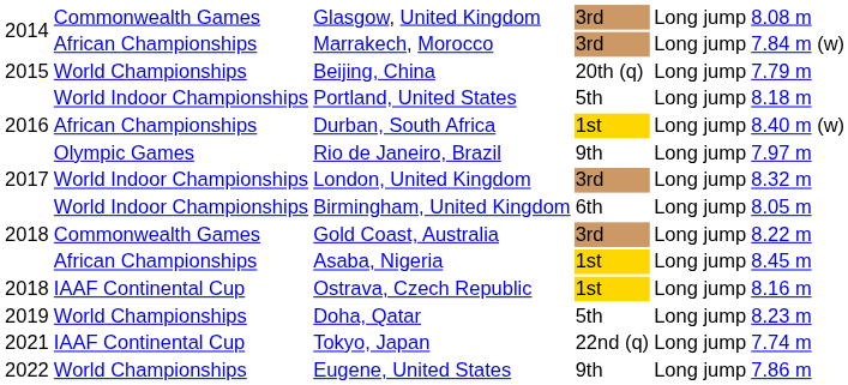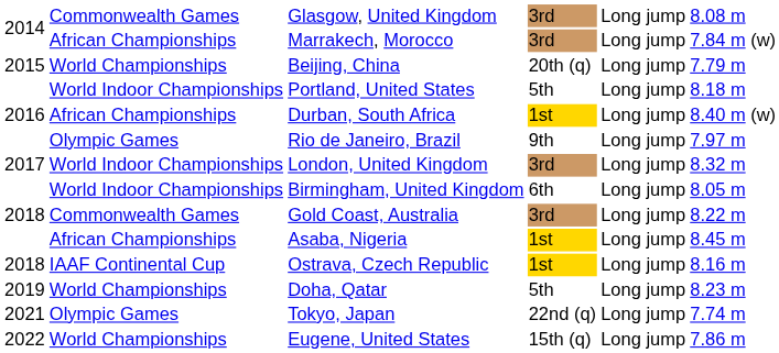 <table>
 <tr>
 <td rowspan=2>2014</td>
 <td><a href='#'>Commonwealth Games</a></td>
 <td><a href='#'>Glasgow</a>, <a href='#'>United Kingdom</a></td>
 <td bgcolor=cc9966>3rd</td>
 <td>Long jump</td>
 <td><a href='#'>8.08 m</a></td>
 </tr>
 <tr>
 <td><a href='#'>African Championships</a></td>
 <td><a href='#'>Marrakech</a>, <a href='#'>Morocco</a></td>
 <td bgcolor=cc9966>3rd</td>
 <td>Long jump</td>
 <td><a href='#'>7.84 m</a> (w)</td>
 </tr>
 <tr>
 <td>2015</td>
 <td><a href='#'>World Championships</a></td>
 <td><a href='#'>Beijing, China</a></td>
 <td>20th (q)</td>
 <td>Long jump</td>
 <td><a href='#'>7.79 m</a></td>
 </tr>
 <tr>
 <td rowspan=3>2016</td>
 <td><a href='#'>World Indoor Championships</a></td>
 <td><a href='#'>Portland, United States</a></td>
 <td>5th</td>
 <td>Long jump</td>
 <td><a href='#'>8.18 m</a></td>
 </tr>
 <tr>
 <td><a href='#'>African Championships</a></td>
 <td><a href='#'>Durban, South Africa</a></td>
 <td bgcolor=gold>1st</td>
 <td>Long jump</td>
 <td><a href='#'>8.40 m</a> (w)</td>
 </tr>
 <tr>
 <td><a href='#'>Olympic Games</a></td>
 <td><a href='#'>Rio de Janeiro, Brazil</a></td>
 <td>9th</td>
 <td>Long jump</td>
 <td><a href='#'>7.97 m</a></td>
 </tr>
 <tr>
 <td>2017</td>
 <td><a href='#'>World Indoor Championships</a></td>
 <td><a href='#'>London, United Kingdom</a></td>
 <td bgcolor=cc9966>3rd</td>
 <td>Long jump</td>
 <td><a href='#'>8.32 m</a></td>
 </tr>
 <tr>
 <td rowspan=3>2018</td>
 <td><a href='#'>World Indoor Championships</a></td>
 <td><a href='#'>Birmingham, United Kingdom</a></td>
 <td>6th</td>
 <td>Long jump</td>
 <td><a href='#'>8.05 m</a></td>
 </tr>
 <tr>
 <td><a href='#'>Commonwealth Games</a></td>
 <td><a href='#'>Gold Coast, Australia</a></td>
 <td bgcolor=cc9966>3rd</td>
 <td>Long jump</td>
 <td><a href='#'>8.22 m</a></td>
 </tr>
 <tr>
 <td><a href='#'>African Championships</a></td>
 <td><a href='#'>Asaba, Nigeria</a></td>
 <td bgcolor=gold>1st</td>
 <td>Long jump</td>
 <td><a href='#'>8.45 m</a></td>
 </tr>
 <tr>
 <td>2018</td>
 <td><a href='#'>IAAF Continental Cup</a></td>
 <td><a href='#'>Ostrava, Czech Republic</a></td>
 <td bgcolor=gold>1st</td>
 <td>Long jump</td>
 <td><a href='#'>8.16 m</a></td>
 </tr>
 <tr>
 <td>2019</td>
 <td><a href='#'>World Championships</a></td>
 <td><a href='#'>Doha, Qatar</a></td>
 <td>5th</td>
 <td>Long jump</td>
 <td><a href='#'>8.23 m</a></td>
 </tr>
 <tr>
 <td>2021</td>
-<td><a href='#'>IAAF Continental Cup</a></td>
+<td><a href='#'>Olympic Games</a></td>
 <td><a href='#'>Tokyo, Japan</a></td>
 <td>22nd (q)</td>
 <td>Long jump</td>
 <td><a href='#'>7.74 m</a></td>
 </tr>
 <tr>
 <td>2022</td>
 <td><a href='#'>World Championships</a></td>
 <td><a href='#'>Eugene, United States</a></td>
-<td>9th</td>
+<td>15th (q)</td>
 <td>Long jump</td>
 <td><a href='#'>7.86 m</a></td>
 </tr>
 </table>
